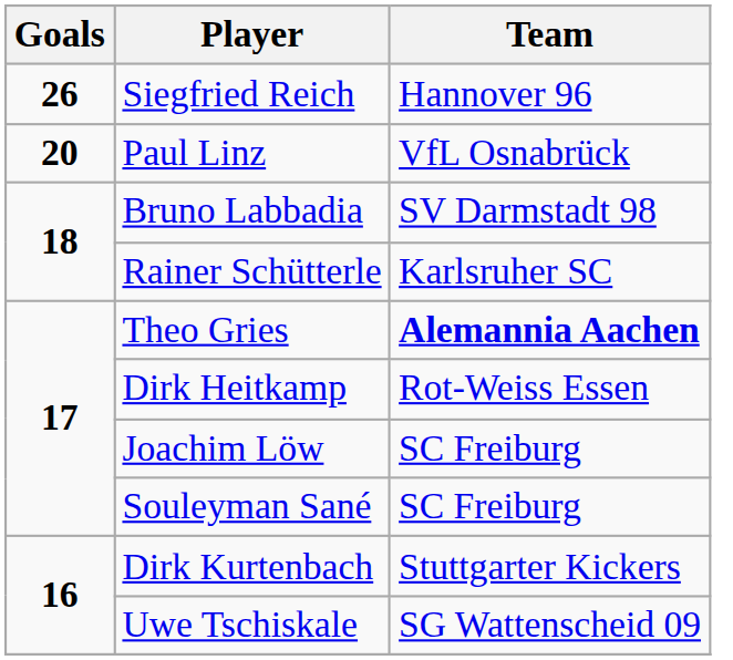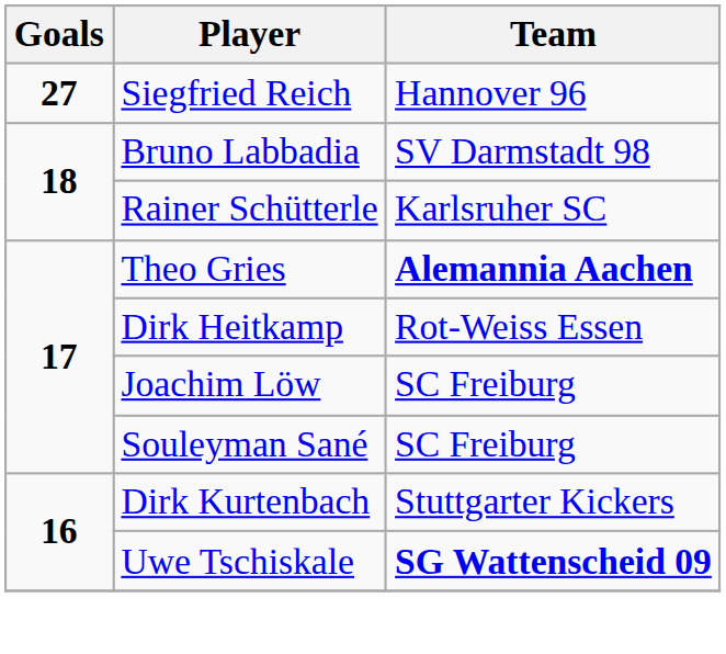 <table class="wikitable">
 <tr>
 <th>Goals</th>
 <th>Player</th>
 <th>Team</th>
 </tr>
 <tr>
-<td rowspan="1" align=center><strong>26</strong></td>
+<td rowspan="1" align=center><strong>27</strong></td>
 <td> <a href='#'>Siegfried Reich</a></td>
 <td><a href='#'>Hannover 96</a></td>
-</tr>
-<tr>
-<td rowspan="1" align=center><strong>20</strong></td>
-<td> <a href='#'>Paul Linz</a></td>
-<td><a href='#'>VfL Osnabrück</a></td>
 </tr>
 <tr>
 <td rowspan="2" align=center><strong>18</strong></td>
 <td> <a href='#'>Bruno Labbadia</a></td>
 <td><a href='#'>SV Darmstadt 98</a></td>
 </tr>
 <tr>
 <td> <a href='#'>Rainer Schütterle</a></td>
 <td><a href='#'>Karlsruher SC</a></td>
 </tr>
 <tr>
 <td rowspan="4" align=center><strong>17</strong></td>
 <td> <a href='#'>Theo Gries</a></td>
 <td><strong><a href='#'>Alemannia Aachen</a></strong></td>
 </tr>
 <tr>
 <td> <a href='#'>Dirk Heitkamp</a></td>
 <td><a href='#'>Rot-Weiss Essen</a></td>
 </tr>
 <tr>
 <td> <a href='#'>Joachim Löw</a></td>
 <td><a href='#'>SC Freiburg</a></td>
 </tr>
 <tr>
 <td> <a href='#'>Souleyman Sané</a></td>
 <td><a href='#'>SC Freiburg</a></td>
 </tr>
 <tr>
 <td rowspan="2" align=center><strong>16</strong></td>
 <td> <a href='#'>Dirk Kurtenbach</a></td>
 <td><a href='#'>Stuttgarter Kickers</a></td>
 </tr>
 <tr>
 <td> <a href='#'>Uwe Tschiskale</a></td>
-<td><a href='#'>SG Wattenscheid 09</a></td>
+<td><strong><a href='#'>SG Wattenscheid 09</a></strong></td>
 </tr>
 <tr>
 </tr>
 </table>
